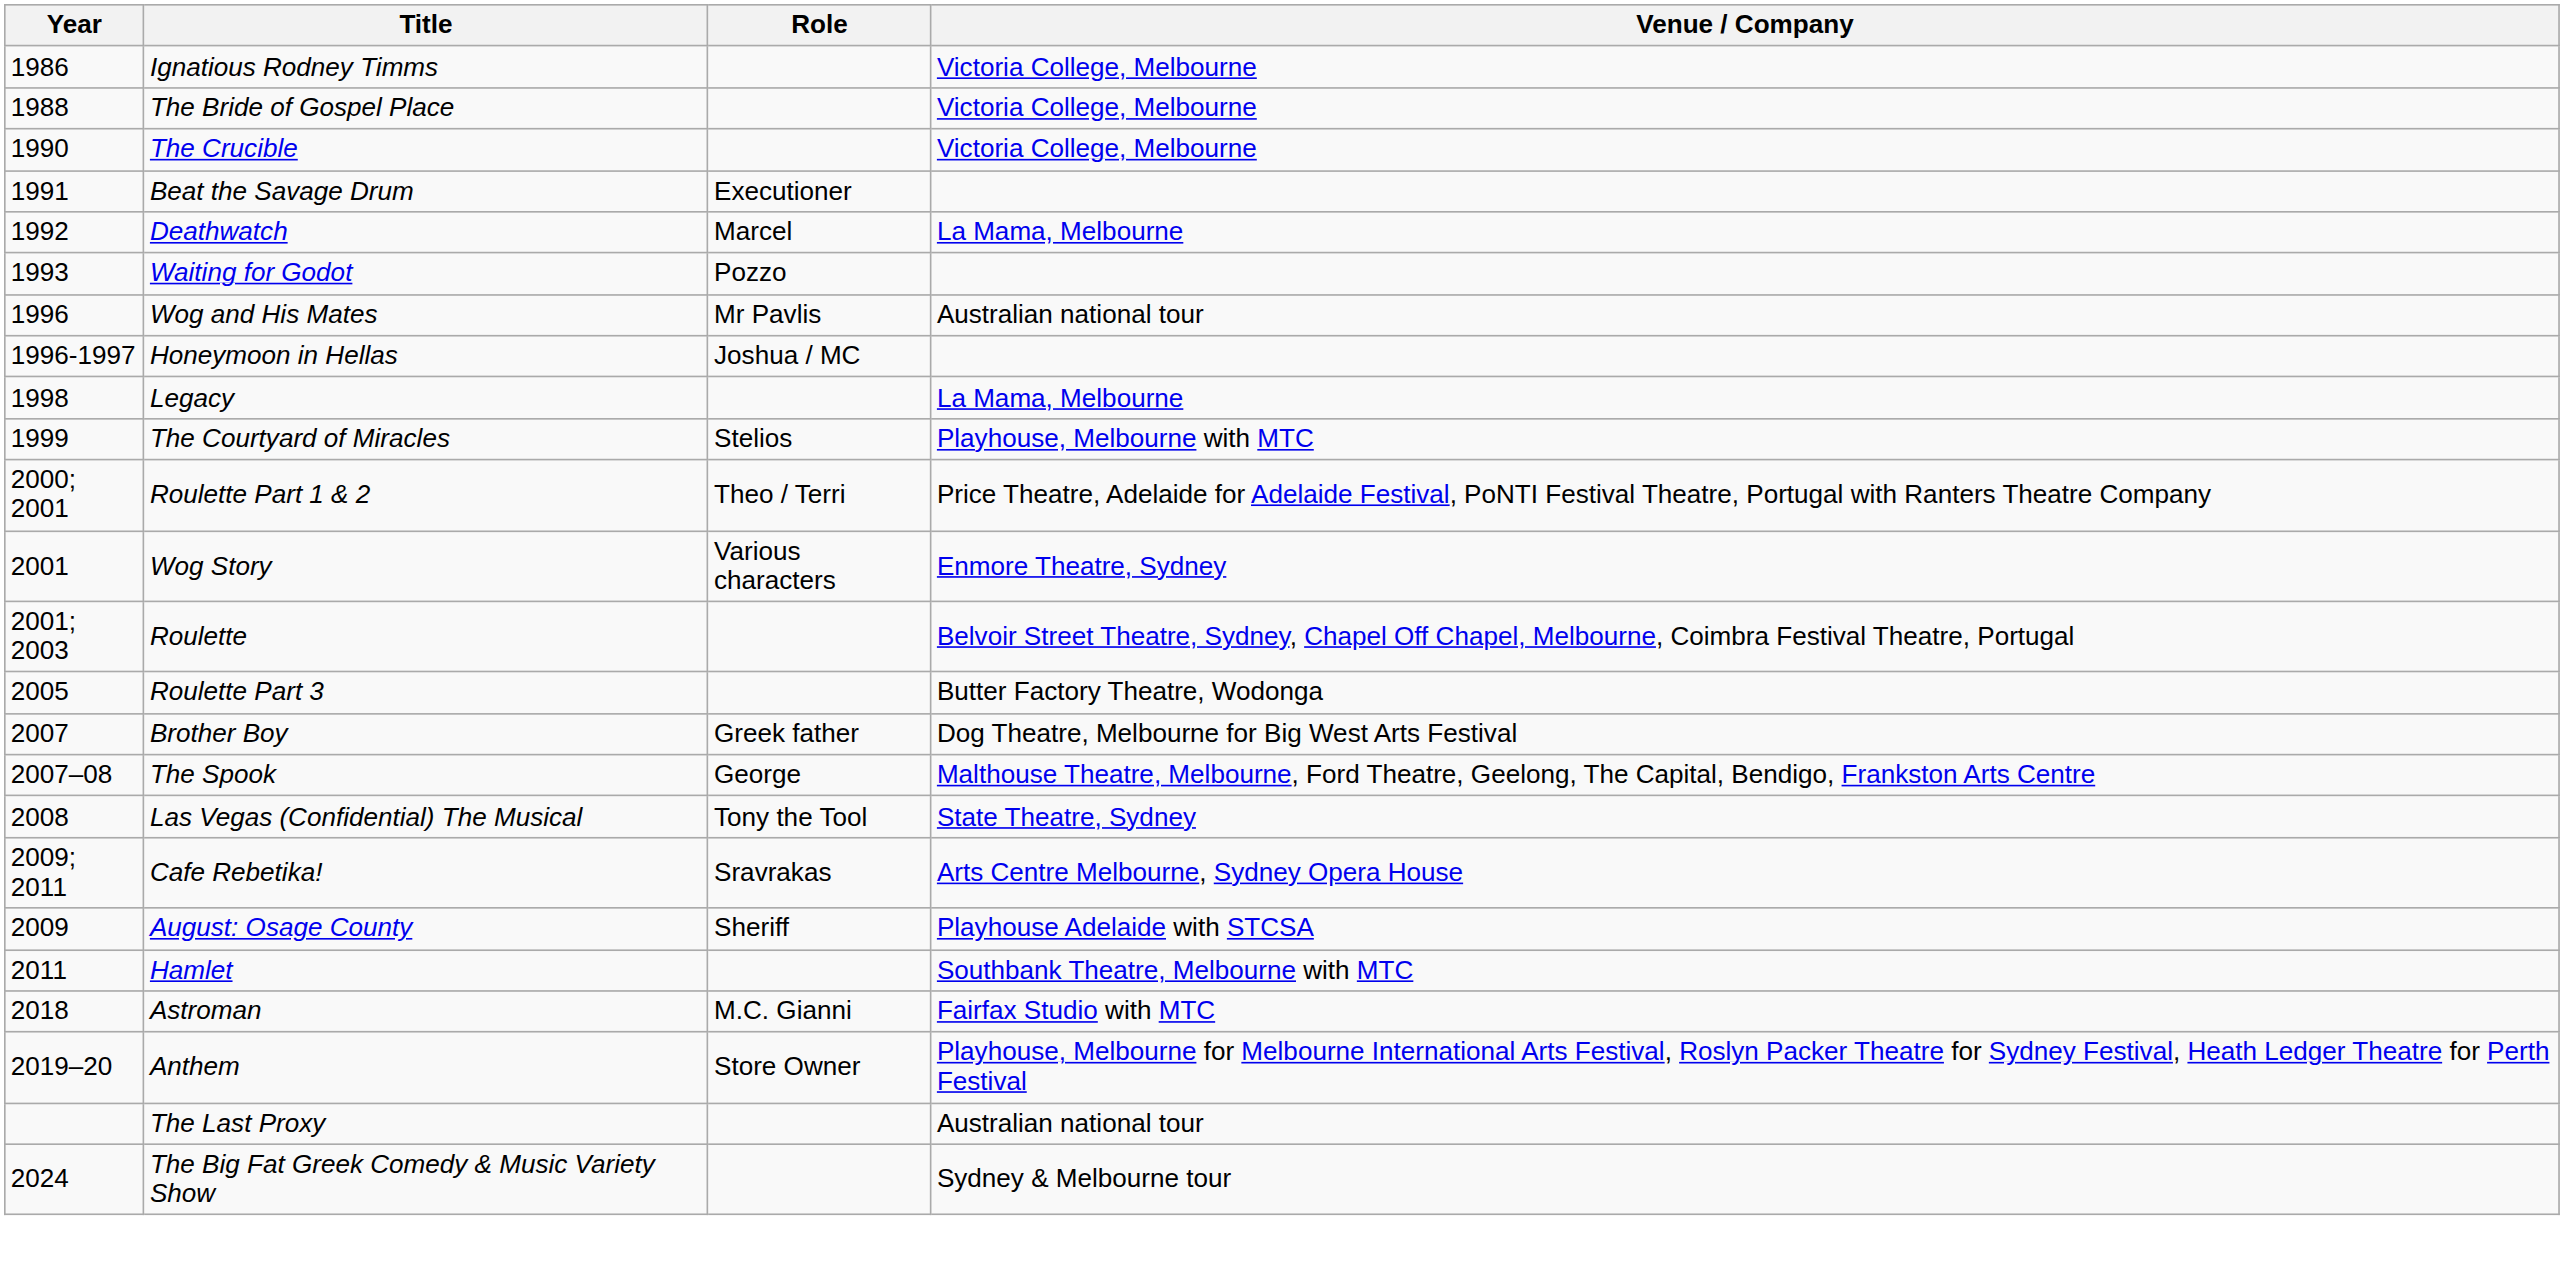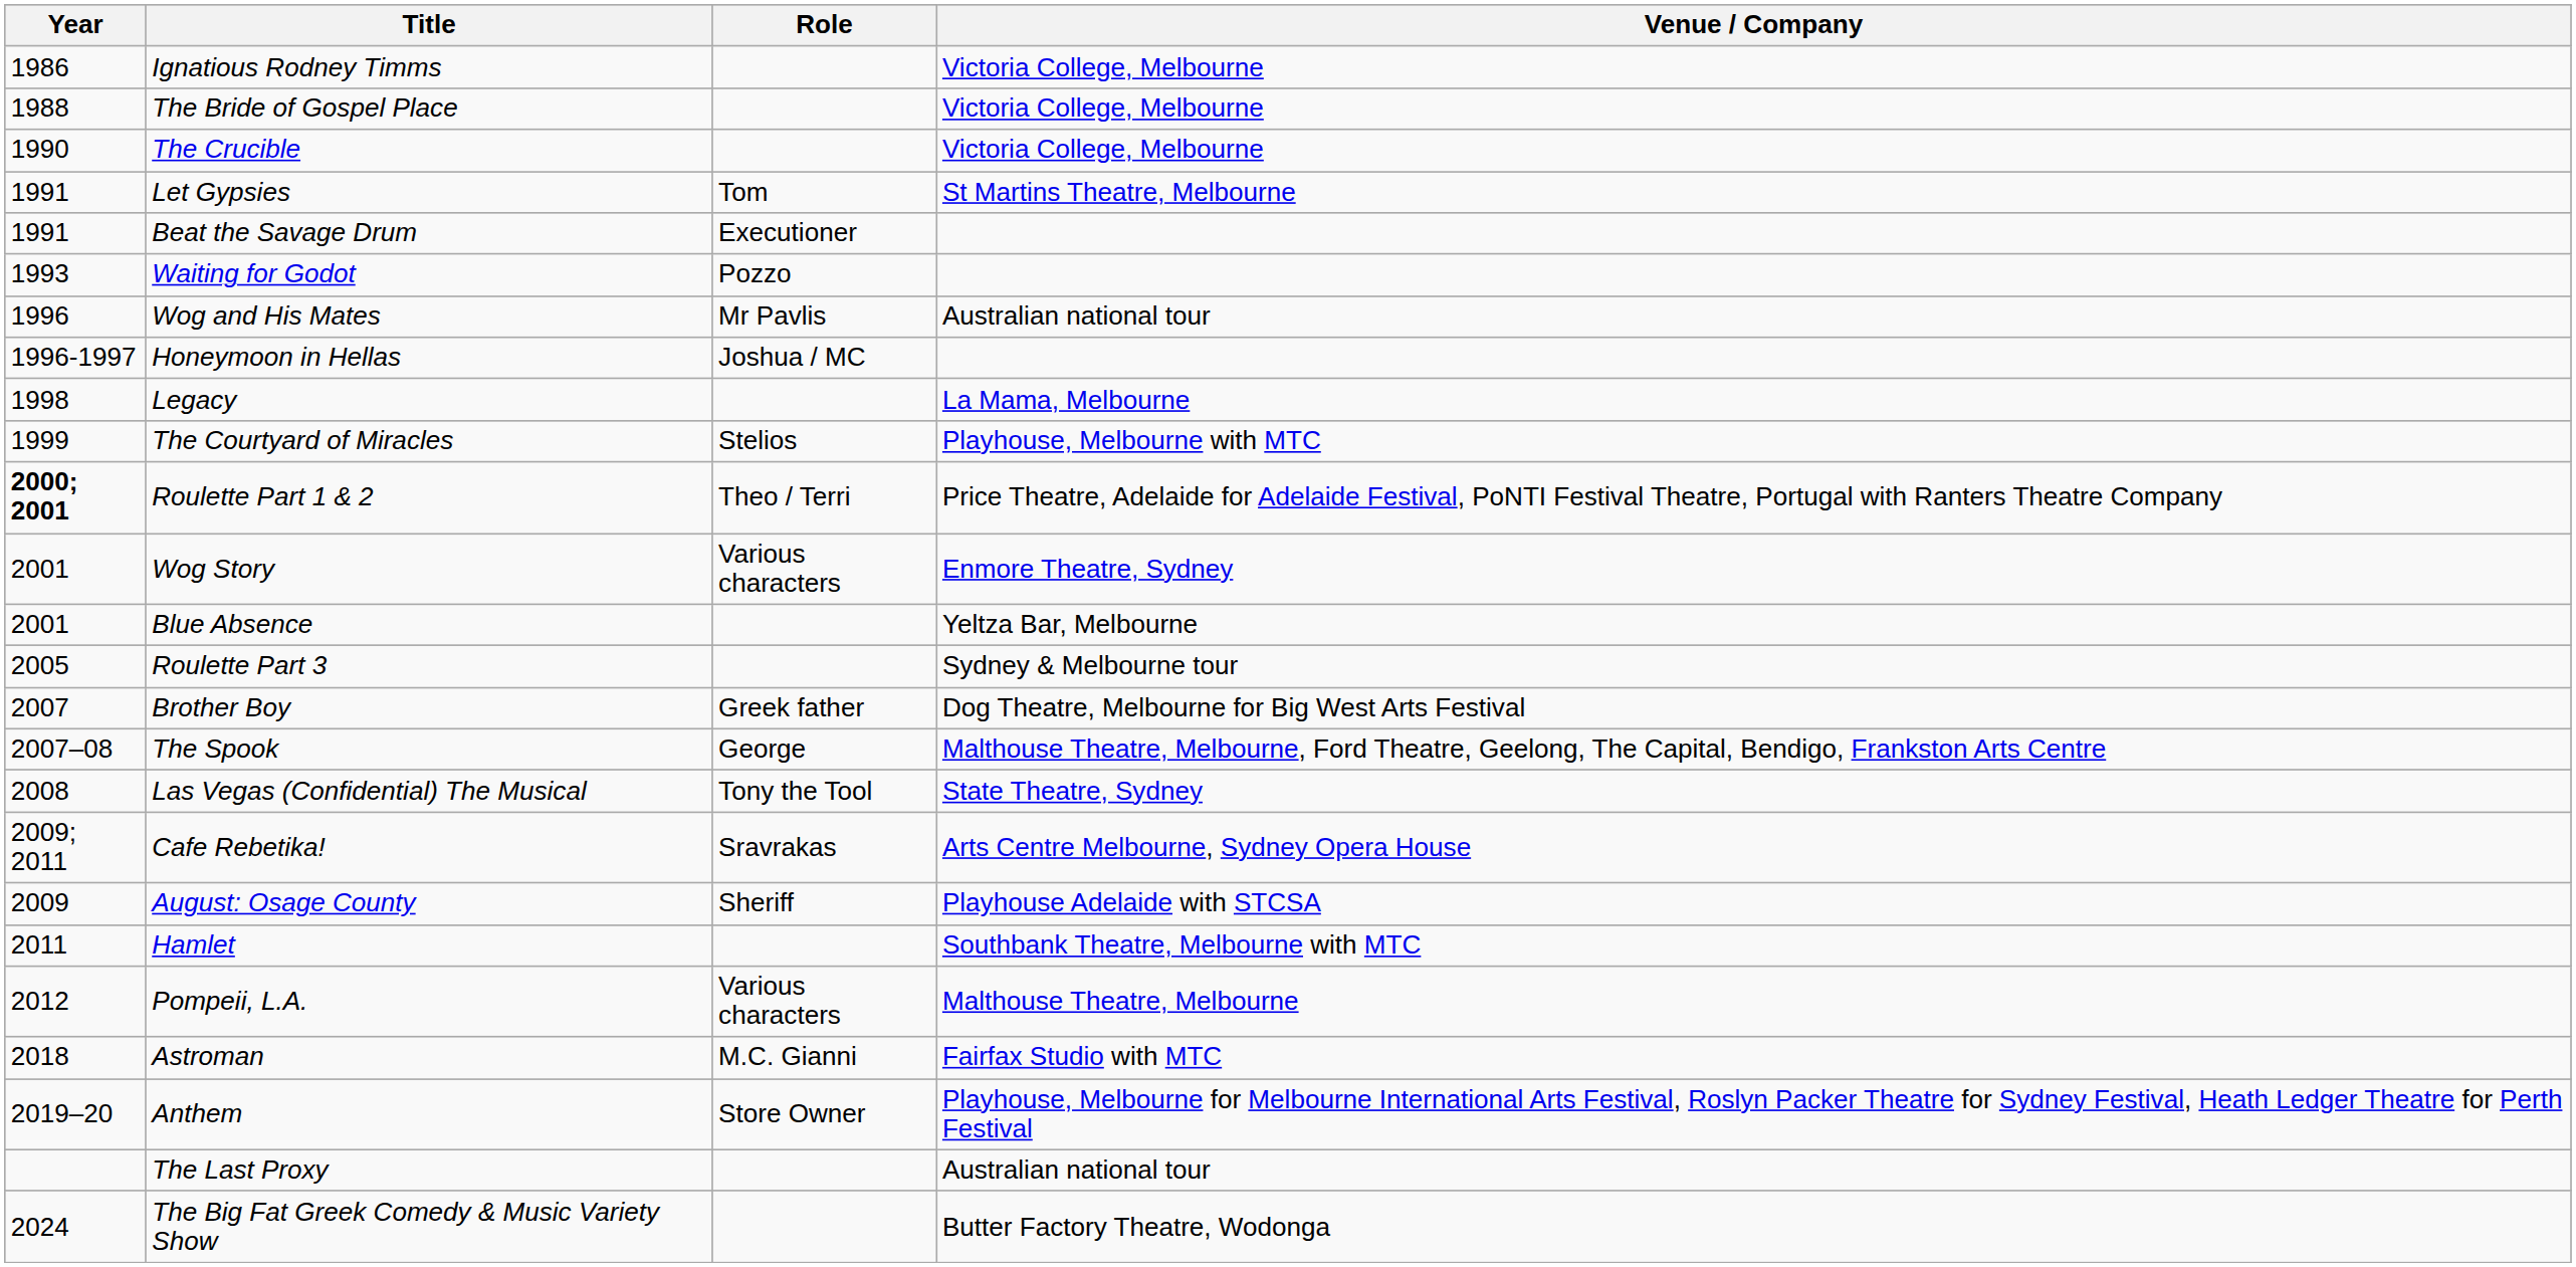 <table class="wikitable">
 <tr>
 <th>Year</th>
 <th>Title</th>
 <th>Role</th>
 <th>Venue / Company</th>
 </tr>
 <tr>
 <td>1986</td>
 <td><em>Ignatious Rodney Timms</em></td>
 <td></td>
 <td><a href='#'>Victoria College, Melbourne</a></td>
 </tr>
 <tr>
 <td>1988</td>
 <td><em>The Bride of Gospel Place</em></td>
 <td></td>
 <td><a href='#'>Victoria College, Melbourne</a></td>
 </tr>
 <tr>
 <td>1990</td>
 <td><em><a href='#'>The Crucible</a></em></td>
 <td></td>
 <td><a href='#'>Victoria College, Melbourne</a></td>
 </tr>
 <tr>
 <td>1991</td>
+<td><em>Let Gypsies</em></td>
+<td>Tom</td>
+<td><a href='#'>St Martins Theatre, Melbourne</a></td>
+</tr>
+<tr>
+<td>1991</td>
 <td><em>Beat the Savage Drum</em></td>
 <td>Executioner</td>
 <td></td>
-</tr>
-<tr>
-<td>1992</td>
-<td><em><a href='#'>Deathwatch</a></em></td>
-<td>Marcel</td>
-<td><a href='#'>La Mama, Melbourne</a></td>
 </tr>
 <tr>
 <td>1993</td>
 <td><em><a href='#'>Waiting for Godot</a></em></td>
 <td>Pozzo</td>
 <td></td>
 </tr>
 <tr>
 <td>1996</td>
 <td><em>Wog and His Mates</em></td>
 <td>Mr Pavlis</td>
 <td>Australian national tour</td>
 </tr>
 <tr>
 <td>1996-1997</td>
 <td><em>Honeymoon in Hellas</em></td>
 <td>Joshua / MC</td>
 <td></td>
 </tr>
 <tr>
 <td>1998</td>
 <td><em>Legacy</em></td>
 <td></td>
 <td><a href='#'>La Mama, Melbourne</a></td>
 </tr>
 <tr>
 <td>1999</td>
 <td><em>The Courtyard of Miracles</em></td>
 <td>Stelios</td>
 <td><a href='#'>Playhouse, Melbourne</a> with <a href='#'>MTC</a></td>
 </tr>
 <tr>
-<td>2000; 2001</td>
+<td><strong>2000; 2001</strong></td>
 <td><em>Roulette Part 1 & 2</em></td>
 <td>Theo / Terri</td>
 <td>Price Theatre, Adelaide for <a href='#'>Adelaide Festival</a>, PoNTI Festival Theatre, Portugal with Ranters Theatre Company</td>
 </tr>
 <tr>
 <td>2001</td>
 <td><em>Wog Story</em></td>
 <td>Various characters</td>
 <td><a href='#'>Enmore Theatre, Sydney</a></td>
 </tr>
 <tr>
-<td>2001; 2003</td>
-<td><em>Roulette</em></td>
+<td>2001</td>
+<td><em>Blue Absence</em></td>
 <td></td>
-<td><a href='#'>Belvoir Street Theatre, Sydney</a>, <a href='#'>Chapel Off Chapel, Melbourne</a>, Coimbra Festival Theatre, Portugal</td>
+<td>Yeltza Bar, Melbourne</td>
 </tr>
 <tr>
 <td>2005</td>
 <td><em>Roulette Part 3</em></td>
 <td></td>
-<td>Butter Factory Theatre, Wodonga</td>
+<td>Sydney & Melbourne tour</td>
 </tr>
 <tr>
 <td>2007</td>
 <td><em>Brother Boy</em></td>
 <td>Greek father</td>
 <td>Dog Theatre, Melbourne for Big West Arts Festival</td>
 </tr>
 <tr>
 <td>2007–08</td>
 <td><em>The Spook</em></td>
 <td>George</td>
 <td><a href='#'>Malthouse Theatre, Melbourne</a>, Ford Theatre, Geelong, The Capital, Bendigo, <a href='#'>Frankston Arts Centre</a></td>
 </tr>
 <tr>
 <td>2008</td>
 <td><em>Las Vegas (Confidential) The Musical</em></td>
 <td>Tony the Tool</td>
 <td><a href='#'>State Theatre, Sydney</a></td>
 </tr>
 <tr>
 <td>2009; 2011</td>
 <td><em>Cafe Rebetika!</em></td>
 <td>Sravrakas</td>
 <td><a href='#'>Arts Centre Melbourne</a>, <a href='#'>Sydney Opera House</a></td>
 </tr>
 <tr>
 <td>2009</td>
 <td><em><a href='#'>August: Osage County</a></em></td>
 <td>Sheriff</td>
 <td><a href='#'>Playhouse Adelaide</a> with <a href='#'>STCSA</a></td>
 </tr>
 <tr>
 <td>2011</td>
 <td><em><a href='#'>Hamlet</a></em></td>
 <td></td>
 <td><a href='#'>Southbank Theatre, Melbourne</a> with <a href='#'>MTC</a></td>
 </tr>
 <tr>
+<td>2012</td>
+<td><em>Pompeii, L.A.</em></td>
+<td>Various characters</td>
+<td><a href='#'>Malthouse Theatre, Melbourne</a></td>
+</tr>
+<tr>
 <td>2018</td>
 <td><em>Astroman</em></td>
 <td>M.C. Gianni</td>
 <td><a href='#'>Fairfax Studio</a> with <a href='#'>MTC</a></td>
 </tr>
 <tr>
 <td>2019–20</td>
 <td><em>Anthem</em></td>
 <td>Store Owner</td>
 <td><a href='#'>Playhouse, Melbourne</a> for <a href='#'>Melbourne International Arts Festival</a>, <a href='#'>Roslyn Packer Theatre</a> for <a href='#'>Sydney Festival</a>, <a href='#'>Heath Ledger Theatre</a> for <a href='#'>Perth Festival</a></td>
 </tr>
 <tr>
 <td></td>
 <td><em>The Last Proxy</em></td>
 <td></td>
 <td>Australian national tour</td>
 </tr>
 <tr>
 <td>2024</td>
 <td><em>The Big Fat Greek Comedy & Music Variety Show</em></td>
 <td></td>
-<td>Sydney & Melbourne tour</td>
+<td>Butter Factory Theatre, Wodonga</td>
 </tr>
 </table>
